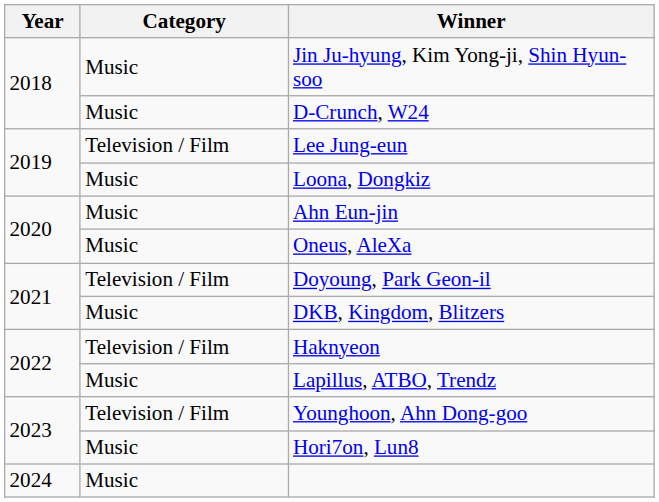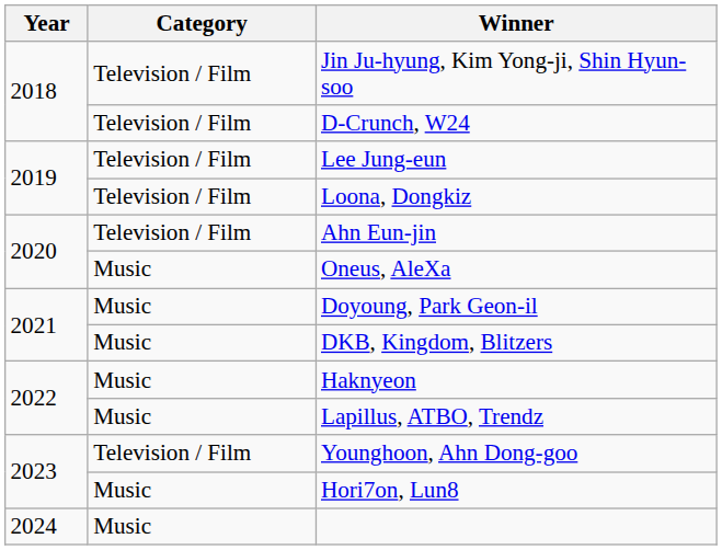 <table class="wikitable">
 <tr align=center>
 <th style="width:50px">Year</th>
 <th style="width:150px">Category</th>
 <th style="width:270px">Winner</th>
 </tr>
 <tr>
 <td rowspan="2">2018</td>
-<td>Music</td>
+<td>Television / Film</td>
 <td><a href='#'>Jin Ju-hyung</a>, Kim Yong-ji, <a href='#'>Shin Hyun-soo</a></td>
 </tr>
 <tr>
-<td>Music</td>
+<td>Television / Film</td>
 <td><a href='#'>D-Crunch</a>, <a href='#'>W24</a></td>
 </tr>
 <tr>
 <td rowspan="2">2019</td>
 <td>Television / Film</td>
 <td><a href='#'>Lee Jung-eun</a></td>
 </tr>
 <tr>
-<td>Music</td>
+<td>Television / Film</td>
 <td><a href='#'>Loona</a>, <a href='#'>Dongkiz</a></td>
 </tr>
 <tr>
 <td rowspan="2">2020</td>
-<td>Music</td>
+<td>Television / Film</td>
 <td><a href='#'>Ahn Eun-jin</a></td>
 </tr>
 <tr>
 <td>Music</td>
 <td><a href='#'>Oneus</a>, <a href='#'>AleXa</a></td>
 </tr>
 <tr>
 <td rowspan="2">2021</td>
-<td>Television / Film</td>
+<td>Music</td>
 <td><a href='#'>Doyoung</a>, <a href='#'>Park Geon-il</a></td>
 </tr>
 <tr>
 <td>Music</td>
 <td><a href='#'>DKB</a>, <a href='#'>Kingdom</a>, <a href='#'>Blitzers</a></td>
 </tr>
 <tr>
 <td rowspan="2">2022</td>
-<td rowspan="1">Television / Film</td>
+<td>Music</td>
 <td><a href='#'>Haknyeon</a></td>
 </tr>
 <tr>
 <td>Music</td>
 <td><a href='#'>Lapillus</a>, <a href='#'>ATBO</a>, <a href='#'>Trendz</a></td>
 </tr>
 <tr>
 <td rowspan="2">2023</td>
 <td>Television / Film</td>
 <td><a href='#'>Younghoon</a>, <a href='#'>Ahn Dong-goo</a></td>
 </tr>
 <tr>
 <td>Music</td>
 <td><a href='#'>Hori7on</a>, <a href='#'>Lun8</a></td>
 </tr>
 <tr>
 <td rowspan="2">2024</td>
 <td>Music</td>
 <td></td>
 </tr>
 </table>
